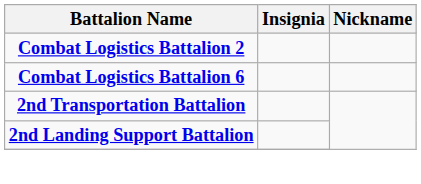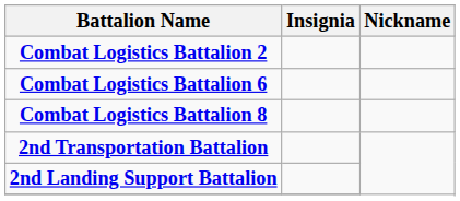 <table class="wikitable sortable" style="text-align:center;">
 <tr bgcolor="#CCCCCC">
 <th><strong>Battalion Name</strong></th>
 <th><strong>Insignia</strong></th>
 <th><strong>Nickname</strong></th>
 </tr>
 <tr>
 <td><strong><a href='#'>Combat Logistics Battalion 2</a></strong></td>
 <td></td>
 <td></td>
 </tr>
 <tr>
 <td><strong><a href='#'>Combat Logistics Battalion 6</a></strong></td>
 <td></td>
 <td></td>
 </tr>
 <tr>
+<td><strong><a href='#'>Combat Logistics Battalion 8</a></strong></td>
+<td></td>
+<td></td>
+</tr>
+<tr>
 <td><strong><a href='#'>2nd Transportation Battalion </a></strong></td>
 <td></td>
 </tr>
 <tr>
 <td><strong><a href='#'>2nd Landing Support Battalion </a></strong></td>
 <td></td>
 </tr>
 <tr>
 </tr>
 </table>
